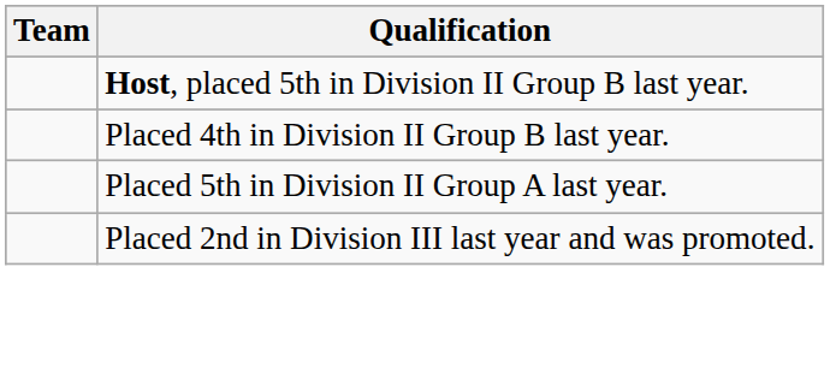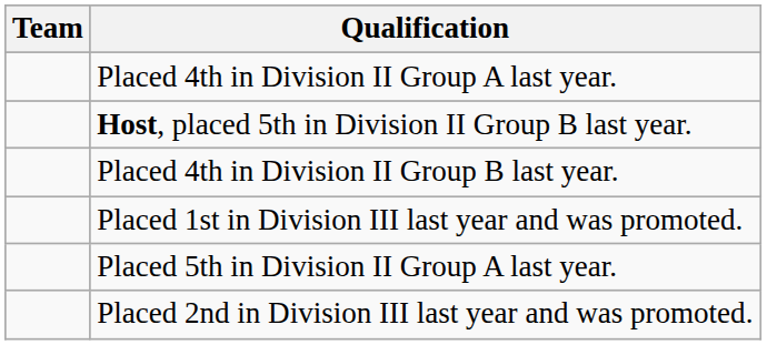 <table class="wikitable">
 <tr>
 <th>Team</th>
 <th>Qualification</th>
+</tr>
+<tr>
+<td></td>
+<td>Placed 4th in Division II Group A last year.</td>
 </tr>
 <tr>
 <td></td>
 <td><strong>Host</strong>, placed 5th in Division II Group B last year.</td>
 </tr>
 <tr>
 <td></td>
 <td>Placed 4th in Division II Group B last year.</td>
 </tr>
 <tr>
 <td></td>
+<td>Placed 1st in Division III last year and was promoted.</td>
+</tr>
+<tr>
+<td></td>
 <td>Placed 5th in Division II Group A last year.</td>
 </tr>
 <tr>
 <td></td>
 <td>Placed 2nd in Division III last year and was promoted.</td>
 </tr>
 </table>
